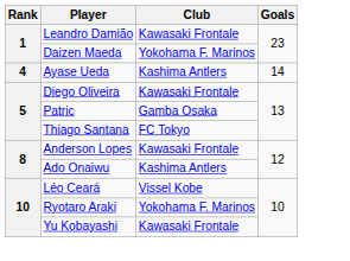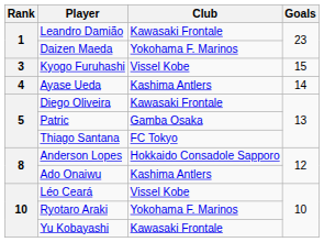 <table class="wikitable" style="text-align:center">
 <tr>
 <th>Rank</th>
 <th>Player</th>
 <th>Club</th>
 <th>Goals</th>
 </tr>
 <tr>
 <th rowspan=2>1</th>
 <td align="left"> <a href='#'>Leandro Damião</a></td>
 <td align="left"><a href='#'>Kawasaki Frontale</a></td>
 <td rowspan=2>23</td>
 </tr>
 <tr>
 <td align="left"> <a href='#'>Daizen Maeda</a></td>
 <td align="left"><a href='#'>Yokohama F. Marinos</a></td>
+</tr>
+<tr>
+<th>3</th>
+<td align="left"> <a href='#'>Kyogo Furuhashi</a></td>
+<td align="left"><a href='#'>Vissel Kobe</a></td>
+<td>15</td>
 </tr>
 <tr>
 <th>4</th>
 <td align="left"> <a href='#'>Ayase Ueda</a></td>
 <td align="left"><a href='#'>Kashima Antlers</a></td>
 <td>14</td>
 </tr>
 <tr>
 <th rowspan=3>5</th>
 <td align="left"> <a href='#'>Diego Oliveira</a></td>
 <td align="left"><a href='#'>Kawasaki Frontale</a></td>
 <td rowspan=3>13</td>
 </tr>
 <tr>
 <td align="left"> <a href='#'>Patric</a></td>
 <td align="left"><a href='#'>Gamba Osaka</a></td>
 </tr>
 <tr>
 <td align="left"> <a href='#'>Thiago Santana</a></td>
 <td align="left"><a href='#'>FC Tokyo</a></td>
 </tr>
 <tr>
 <th rowspan=2>8</th>
 <td align="left"> <a href='#'>Anderson Lopes</a></td>
-<td align="left"><a href='#'>Kawasaki Frontale</a></td>
+<td align="left"><a href='#'>Hokkaido Consadole Sapporo</a></td>
 <td rowspan=2>12</td>
 </tr>
 <tr>
 <td align="left"> <a href='#'>Ado Onaiwu</a></td>
 <td align="left"><a href='#'>Kashima Antlers</a></td>
 </tr>
 <tr>
 <th rowspan=3>10</th>
 <td align="left"> <a href='#'>Léo Ceará</a></td>
 <td align="left"><a href='#'>Vissel Kobe</a></td>
 <td rowspan=3>10</td>
 </tr>
 <tr>
 <td align="left"> <a href='#'>Ryotaro Araki</a></td>
 <td align="left"><a href='#'>Yokohama F. Marinos</a></td>
 </tr>
 <tr>
 <td align="left"> <a href='#'>Yu Kobayashi</a></td>
 <td align="left"><a href='#'>Kawasaki Frontale</a></td>
 </tr>
 </table>
